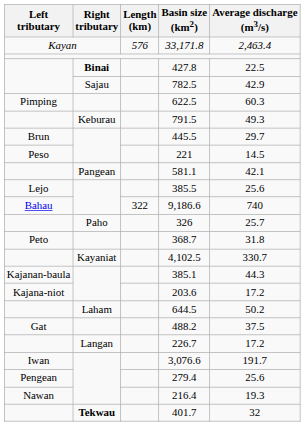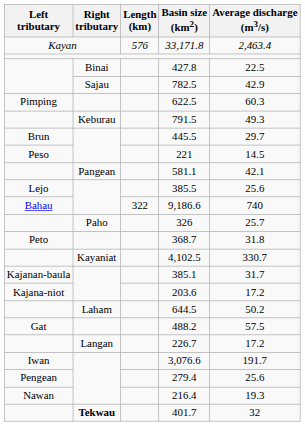 <table class="wikitable" style="text-align:center;">
 <tr>
 <th>Left<br>tributary</th>
 <th>Right<br>tributary</th>
 <th>Length<br>(km)</th>
 <th>Basin size<br>(km<sup>2</sup>)</th>
 <th>Average discharge<br>(m<sup>3</sup>/s)</th>
 </tr>
 <tr>
 <td colspan="2"><em>Kayan</em></td>
 <td><em>576</em></td>
 <td><em>33,171.8</em></td>
 <td><em>2,463.4</em></td>
 </tr>
 <tr>
 <td colspan="5"></td>
 </tr>
 <tr>
 <td rowspan="2"></td>
-<td><strong>Binai</strong></td>
+<td>Binai</td>
 <td></td>
 <td>427.8</td>
 <td>22.5</td>
 </tr>
 <tr>
 <td>Sajau</td>
 <td></td>
 <td>782.5</td>
 <td>42.9</td>
 </tr>
 <tr>
 <td>Pimping</td>
 <td></td>
 <td></td>
 <td>622.5</td>
 <td>60.3</td>
 </tr>
 <tr>
 <td></td>
 <td>Keburau</td>
 <td></td>
 <td>791.5</td>
 <td>49.3</td>
 </tr>
 <tr>
 <td>Brun</td>
 <td rowspan="2"></td>
 <td></td>
 <td>445.5</td>
 <td>29.7</td>
 </tr>
 <tr>
 <td>Peso</td>
 <td></td>
 <td>221</td>
 <td>14.5</td>
 </tr>
 <tr>
 <td></td>
 <td>Pangean</td>
 <td></td>
 <td>581.1</td>
 <td>42.1</td>
 </tr>
 <tr>
 <td>Lejo</td>
 <td rowspan="2"></td>
 <td></td>
 <td>385.5</td>
 <td>25.6</td>
 </tr>
 <tr>
 <td><a href='#'>Bahau</a></td>
 <td>322</td>
 <td>9,186.6</td>
 <td>740</td>
 </tr>
 <tr>
 <td></td>
 <td>Paho</td>
 <td></td>
 <td>326</td>
 <td>25.7</td>
 </tr>
 <tr>
 <td>Peto</td>
 <td></td>
 <td></td>
 <td>368.7</td>
 <td>31.8</td>
 </tr>
 <tr>
 <td></td>
 <td>Kayaniat</td>
 <td></td>
 <td>4,102.5</td>
 <td>330.7</td>
 </tr>
 <tr>
 <td>Kajanan-baula</td>
 <td rowspan="2"></td>
 <td></td>
 <td>385.1</td>
-<td>44.3</td>
+<td>31.7</td>
 </tr>
 <tr>
 <td>Kajana-niot</td>
 <td></td>
 <td>203.6</td>
 <td>17.2</td>
 </tr>
 <tr>
 <td></td>
 <td>Laham</td>
 <td></td>
 <td>644.5</td>
 <td>50.2</td>
 </tr>
 <tr>
 <td>Gat</td>
 <td></td>
 <td></td>
 <td>488.2</td>
-<td>37.5</td>
+<td>57.5</td>
 </tr>
 <tr>
 <td></td>
 <td>Langan</td>
 <td></td>
 <td>226.7</td>
 <td>17.2</td>
 </tr>
 <tr>
 <td>Iwan</td>
 <td rowspan="3"></td>
 <td></td>
 <td>3,076.6</td>
 <td>191.7</td>
 </tr>
 <tr>
 <td>Pengean</td>
 <td></td>
 <td>279.4</td>
 <td>25.6</td>
 </tr>
 <tr>
 <td>Nawan</td>
 <td></td>
 <td>216.4</td>
 <td>19.3</td>
 </tr>
 <tr>
 <td></td>
 <td><strong>Tekwau</strong></td>
 <td></td>
 <td>401.7</td>
 <td>32</td>
 </tr>
 </table>
